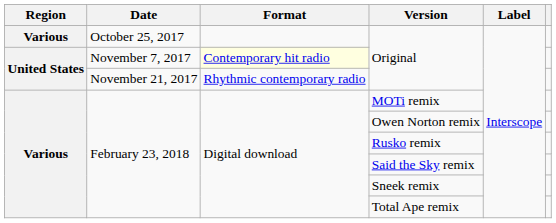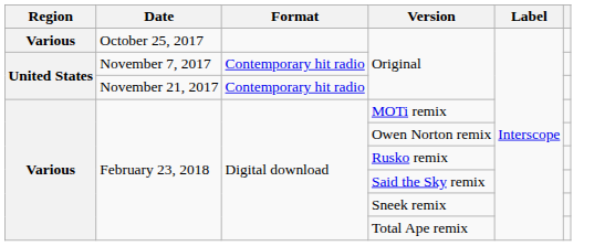 <table class="wikitable plainrowheaders">
 <tr>
 <th scope="col">Region</th>
 <th scope="col">Date</th>
 <th scope="col">Format</th>
 <th scope="col">Version</th>
 <th scope="col">Label</th>
 <th scope="col"></th>
 </tr>
 <tr>
 <th scope="row">Various</th>
 <td>October 25, 2017</td>
 <td></td>
 <td rowspan="3">Original</td>
 <td rowspan="9"><a href='#'>Interscope</a></td>
 <td></td>
 </tr>
 <tr>
 <th scope="row" rowspan="2">United States</th>
 <td>November 7, 2017</td>
-<td style="background: lightyellow;"><a href='#'>Contemporary hit radio</a></td>
+<td><a href='#'>Contemporary hit radio</a></td>
 <td></td>
 </tr>
 <tr>
 <td>November 21, 2017</td>
-<td><a href='#'>Rhythmic contemporary radio</a></td>
+<td><a href='#'>Contemporary hit radio</a></td>
 <td></td>
 </tr>
 <tr>
 <th scope="row" rowspan="6">Various</th>
 <td rowspan="6">February 23, 2018</td>
 <td rowspan="6">Digital download</td>
 <td><a href='#'>MOTi</a> remix</td>
 <td></td>
 </tr>
 <tr>
 <td>Owen Norton remix</td>
 <td></td>
 </tr>
 <tr>
 <td><a href='#'>Rusko</a> remix</td>
 <td></td>
 </tr>
 <tr>
 <td><a href='#'>Said the Sky</a> remix</td>
 <td></td>
 </tr>
 <tr>
 <td>Sneek remix</td>
 <td></td>
 </tr>
 <tr>
 <td>Total Ape remix</td>
 <td></td>
 </tr>
 </table>
